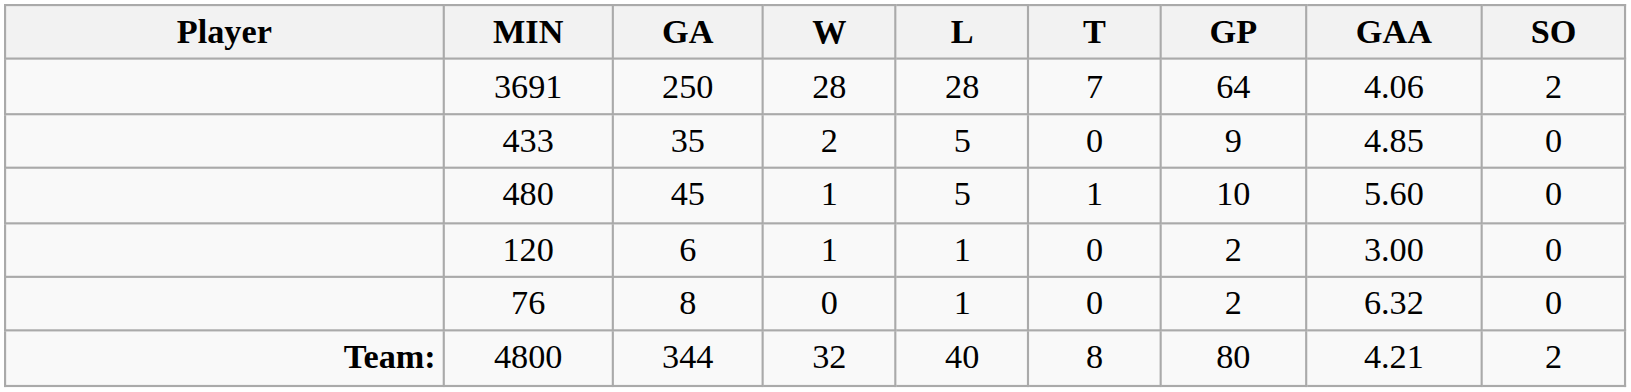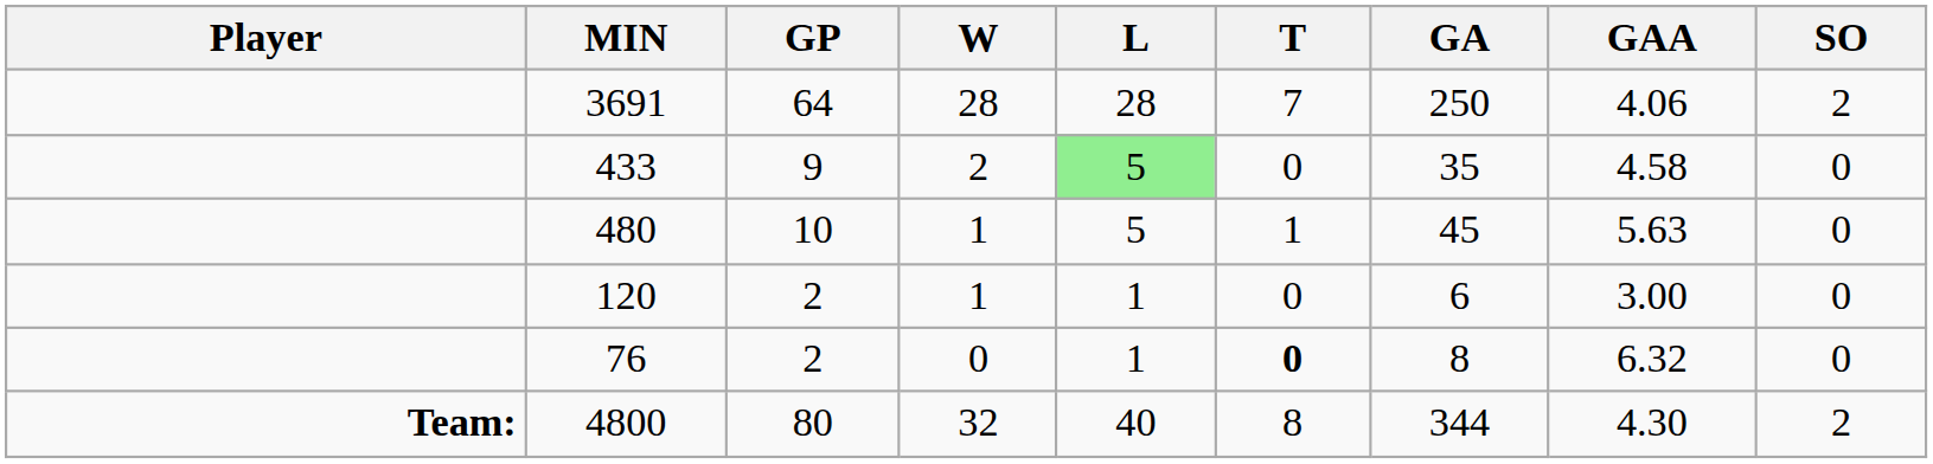 <table class="wikitable sortable" width="60%">
 <tr>
 <th bgcolor="#DDDDFF" width="10%">Player</th>
 <th width="3%" bgcolor="#DDDDFF" title="Minutes played">MIN</th>
-<th width="3%" bgcolor="#DDDDFF" title="Goals against">GA</th>
+<th width="3%" bgcolor="#DDDDFF" title="Games played in">GP</th>
 <th width="3%" bgcolor="#DDDDFF" title="Wins">W</th>
 <th width="3%" bgcolor="#DDDDFF"title="Losses">L</th>
 <th width="3%" bgcolor="#DDDDFF" title="Ties">T</th>
-<th width="3%" bgcolor="#DDDDFF" title="Games played in">GP</th>
+<th width="3%" bgcolor="#DDDDFF" title="Goals against">GA</th>
 <th width="3%" bgcolor="#DDDDFF" title="Goals against average">GAA</th>
 <th width="3%" bgcolor="#DDDDFF"title="Shut-outs">SO</th>
 </tr>
 <tr align="center">
 <td align="right"></td>
 <td>3691</td>
-<td>250</td>
+<td>64</td>
 <td>28</td>
 <td>28</td>
 <td>7</td>
-<td>64</td>
+<td>250</td>
 <td>4.06</td>
 <td>2</td>
 </tr>
 <tr align="center">
 <td align="right"></td>
 <td>433</td>
+<td>9</td>
+<td>2</td>
+<td style="background: lightgreen;">5</td>
+<td>0</td>
 <td>35</td>
-<td>2</td>
-<td>5</td>
-<td>0</td>
-<td>9</td>
-<td>4.85</td>
+<td>4.58</td>
 <td>0</td>
 </tr>
 <tr align="center">
 <td align="right"></td>
 <td>480</td>
-<td>45</td>
+<td>10</td>
 <td>1</td>
 <td>5</td>
 <td>1</td>
-<td>10</td>
-<td>5.60</td>
+<td>45</td>
+<td>5.63</td>
 <td>0</td>
 </tr>
 <tr align="center">
 <td align="right"></td>
 <td>120</td>
-<td>6</td>
+<td>2</td>
 <td>1</td>
 <td>1</td>
 <td>0</td>
-<td>2</td>
+<td>6</td>
 <td>3.00</td>
 <td>0</td>
 </tr>
 <tr align="center">
 <td align="right"></td>
 <td>76</td>
-<td>8</td>
+<td>2</td>
 <td>0</td>
 <td>1</td>
-<td>0</td>
-<td>2</td>
+<td><strong>0</strong></td>
+<td>8</td>
 <td>6.32</td>
 <td>0</td>
 </tr>
 <tr align="center">
 <td align="right"><strong>Team:</strong></td>
 <td>4800</td>
-<td>344</td>
+<td>80</td>
 <td>32</td>
 <td>40</td>
 <td>8</td>
-<td>80</td>
-<td>4.21</td>
+<td>344</td>
+<td>4.30</td>
 <td>2</td>
 </tr>
 </table>
